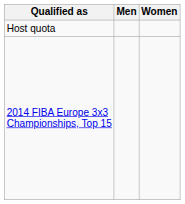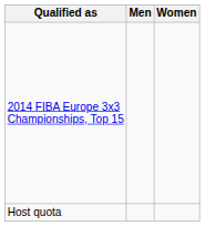 <table class="wikitable">
 <tr>
 <th>Qualified as</th>
 <th>Men</th>
 <th>Women</th>
 </tr>
 <tr>
+<td><a href='#'>2014 FIBA Europe 3x3<br>Championships, Top 15</a></td>
+<td><br><br><br><br><br><br><br><br><br><br><br><br><br><br></td>
+<td><br><br><br><br><br><br><br><br><br><br><br><br><br><br></td>
+</tr>
+<tr>
 <td>Host quota</td>
 <td></td>
 <td></td>
 </tr>
-<tr>
-<td><a href='#'>2014 FIBA Europe 3x3<br>Championships, Top 15</a></td>
-<td><br><br><br><br><br><br><br><br><br><br><br><br><br><br></td>
-<td><br><br><br><br><br><br><br><br><br><br><br><br><br><br></td>
-</tr>
 </table>
